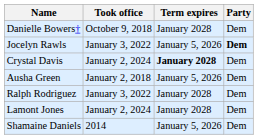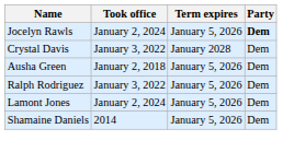 <table class="wikitable">
 <tr>
 <th>Name</th>
 <th>Took office</th>
 <th>Term expires</th>
 <th>Party</th>
 </tr>
 <tr bgcolor="#ddeeff">
-<td>Danielle Bowers<a href='#'>†</a></td>
-<td>October 9, 2018</td>
-<td>January 2028</td>
-<td>Dem</td>
-</tr>
-<tr bgcolor="#ddeeff">
 <td>Jocelyn Rawls</td>
-<td>January 3, 2022</td>
+<td>January 2, 2024</td>
 <td>January 5, 2026</td>
 <td><strong>Dem</strong></td>
 </tr>
 <tr bgcolor="#ddeeff">
 <td>Crystal Davis</td>
-<td>January 2, 2024</td>
-<td><strong>January 2028</strong></td>
+<td>January 3, 2022</td>
+<td>January 2028</td>
 <td>Dem</td>
 </tr>
 <tr bgcolor="#ddeeff">
 <td>Ausha Green</td>
 <td>January 2, 2018</td>
 <td>January 5, 2026</td>
 <td>Dem</td>
 </tr>
 <tr bgcolor="#ddeeff">
 <td>Ralph Rodriguez</td>
 <td>January 3, 2022</td>
-<td>January 2028</td>
+<td>January 5, 2026</td>
 <td>Dem</td>
 </tr>
 <tr bgcolor="#ddeeff">
 <td>Lamont Jones</td>
 <td>January 2, 2024</td>
-<td>January 2028</td>
+<td>January 5, 2026</td>
 <td>Dem</td>
 </tr>
 <tr bgcolor="#ddeeff">
 <td>Shamaine Daniels</td>
 <td>2014</td>
 <td>January 5, 2026</td>
 <td>Dem</td>
 </tr>
 </table>
